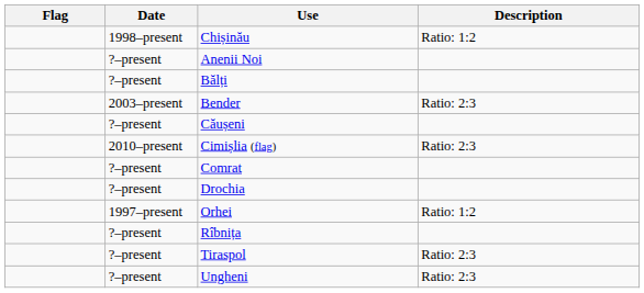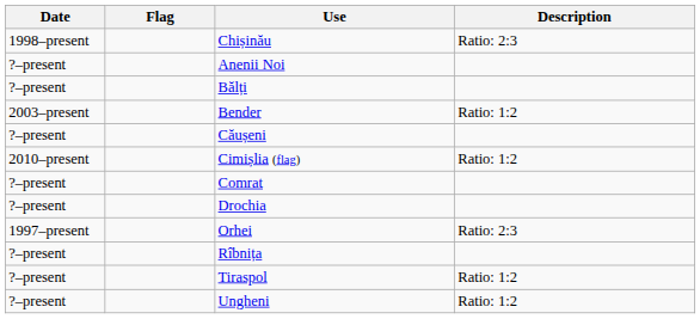 <table class="wikitable">
 <tr>
+<th width="100">Date</th>
 <th width="110">Flag</th>
-<th width="100">Date</th>
 <th width="250">Use</th>
 <th width="250">Description</th>
 </tr>
 <tr>
+<td>1998–present</td>
 <td></td>
-<td>1998–present</td>
 <td><a href='#'>Chișinău</a></td>
-<td>Ratio: 1:2</td>
+<td>Ratio: 2:3</td>
 </tr>
 <tr>
+<td>?–present</td>
 <td></td>
-<td>?–present</td>
 <td><a href='#'>Anenii Noi</a></td>
 <td></td>
 </tr>
 <tr>
+<td>?–present</td>
 <td></td>
-<td>?–present</td>
 <td><a href='#'>Bălți</a></td>
 <td></td>
 </tr>
 <tr>
+<td>2003–present</td>
 <td></td>
-<td>2003–present</td>
 <td><a href='#'>Bender</a></td>
-<td>Ratio: 2:3</td>
+<td>Ratio: 1:2</td>
 </tr>
 <tr>
+<td>?–present</td>
 <td></td>
-<td>?–present</td>
 <td><a href='#'>Căușeni</a></td>
 <td></td>
 </tr>
 <tr>
+<td>2010–present</td>
 <td></td>
-<td>2010–present</td>
 <td><a href='#'>Cimișlia</a> <small>(<a href='#'>flag</a>)</small></td>
-<td>Ratio: 2:3</td>
+<td>Ratio: 1:2</td>
 </tr>
 <tr>
+<td>?–present</td>
 <td></td>
-<td>?–present</td>
 <td><a href='#'>Comrat</a></td>
 <td></td>
 </tr>
 <tr>
+<td>?–present</td>
 <td></td>
-<td>?–present</td>
 <td><a href='#'>Drochia</a></td>
 <td></td>
 </tr>
 <tr>
+<td>1997–present</td>
 <td></td>
-<td>1997–present</td>
 <td><a href='#'>Orhei</a></td>
-<td>Ratio: 1:2</td>
+<td>Ratio: 2:3</td>
 </tr>
 <tr>
+<td>?–present</td>
 <td></td>
-<td>?–present</td>
 <td><a href='#'>Rîbnița</a></td>
 <td></td>
 </tr>
 <tr>
+<td>?–present</td>
 <td></td>
-<td>?–present</td>
 <td><a href='#'>Tiraspol</a></td>
-<td>Ratio: 2:3</td>
+<td>Ratio: 1:2</td>
 </tr>
 <tr>
+<td>?–present</td>
 <td></td>
-<td>?–present</td>
 <td><a href='#'>Ungheni</a></td>
-<td>Ratio: 2:3</td>
+<td>Ratio: 1:2</td>
 </tr>
 </table>
